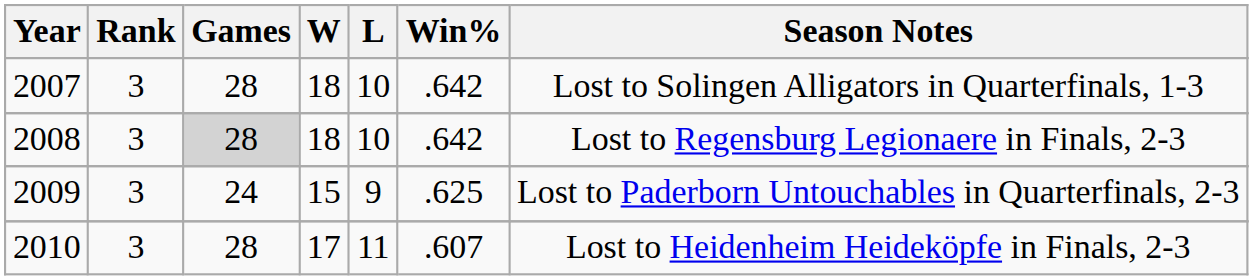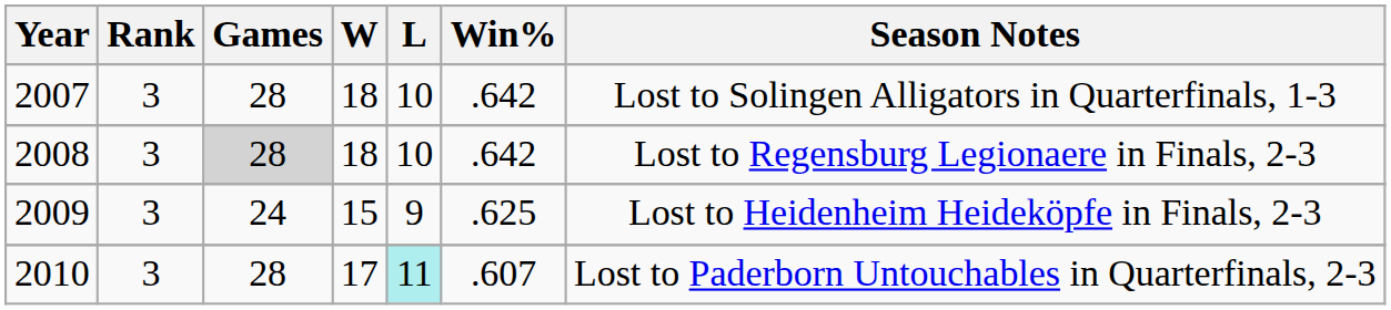 <table class="wikitable" style="text-align:center;">
 <tr>
 <th>Year</th>
 <th>Rank</th>
 <th>Games</th>
 <th>W</th>
 <th>L</th>
 <th>Win%</th>
 <th>Season Notes</th>
 </tr>
 <tr>
 </tr>
 <tr>
 <td>2007</td>
 <td>3</td>
 <td>28</td>
 <td>18</td>
 <td>10</td>
 <td>.642</td>
 <td>Lost to Solingen Alligators in Quarterfinals, 1-3</td>
 </tr>
 <tr>
 </tr>
 <tr>
 <td>2008</td>
 <td>3</td>
 <td style="background: lightgrey;">28</td>
 <td>18</td>
 <td>10</td>
 <td>.642</td>
 <td>Lost to <a href='#'>Regensburg Legionaere</a> in Finals, 2-3</td>
 </tr>
 <tr>
 </tr>
 <tr>
 <td>2009</td>
 <td>3</td>
 <td>24</td>
 <td>15</td>
 <td>9</td>
 <td>.625</td>
-<td>Lost to <a href='#'>Paderborn Untouchables</a> in Quarterfinals, 2-3</td>
+<td>Lost to <a href='#'>Heidenheim Heideköpfe</a> in Finals, 2-3</td>
 </tr>
 <tr>
 </tr>
 <tr>
 <td>2010</td>
 <td>3</td>
 <td>28</td>
 <td>17</td>
-<td>11</td>
+<td style="background: paleturquoise;">11</td>
 <td>.607</td>
-<td>Lost to <a href='#'>Heidenheim Heideköpfe</a> in Finals, 2-3</td>
+<td>Lost to <a href='#'>Paderborn Untouchables</a> in Quarterfinals, 2-3</td>
 </tr>
 </table>
